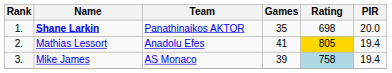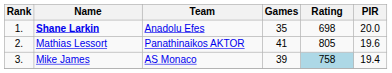 <table class="wikitable" style="text-align: center;">
 <tr>
 <th>Rank</th>
 <th width=200>Name</th>
 <th width=210>Team</th>
 <th>Games</th>
 <th width=85>Rating</th>
 <th width=50>PIR</th>
 </tr>
 <tr>
 <td>1.</td>
 <td align="left"> <strong><a href='#'>Shane Larkin</a></strong></td>
-<td align="left"> <a href='#'>Panathinaikos AKTOR</a></td>
+<td align="left"> <a href='#'>Anadolu Efes</a></td>
 <td>35</td>
 <td>698</td>
 <td>20.0</td>
 </tr>
 <tr>
 <td>2.</td>
 <td align="left"> <a href='#'>Mathias Lessort</a></td>
-<td align="left"> <a href='#'>Anadolu Efes</a></td>
+<td align="left"> <a href='#'>Panathinaikos AKTOR</a></td>
 <td>41</td>
-<td style="background: gold;">805</td>
-<td>19.4</td>
+<td>805</td>
+<td>19.6</td>
 </tr>
 <tr>
 <td>3.</td>
 <td align="left"> <a href='#'>Mike James</a></td>
 <td align="left"> <a href='#'>AS Monaco</a></td>
 <td>39</td>
 <td style="background: lightblue;">758</td>
 <td>19.4</td>
 </tr>
 <tr>
 </tr>
 </table>
